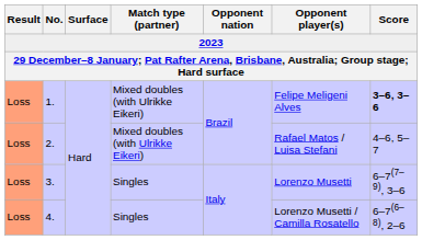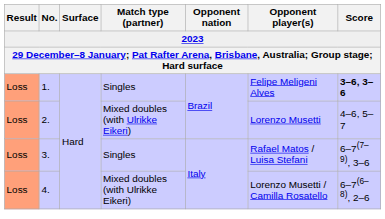 <table class=wikitable>
 <tr>
 <th>Result</th>
 <th>No.</th>
 <th>Surface</th>
 <th>Match type (partner)</th>
 <th>Opponent nation</th>
 <th>Opponent player(s)</th>
 <th>Score</th>
 </tr>
 <tr bgcolor="efefef" class="sortbottom">
 <td colspan="7" align="center"><strong><a href='#'>2023</a></strong></td>
 </tr>
 <tr>
 <th colspan="7"><a href='#'>29 December–8 January</a>; <a href='#'>Pat Rafter Arena</a>, <a href='#'>Brisbane</a>, Australia; Group stage; Hard surface</th>
 </tr>
 <tr style="background:#ccf;">
 <td bgcolor=FFA07A>Loss</td>
 <td>1.</td>
 <td rowspan="4">Hard</td>
-<td>Mixed doubles (with Ulrikke Eikeri)</td>
+<td>Singles</td>
 <td rowspan="2"> <a href='#'>Brazil</a></td>
 <td> <a href='#'>Felipe Meligeni Alves</a></td>
 <td><strong>3–6, 3–6</strong></td>
 </tr>
 <tr style="background:#ccf;">
 <td bgcolor=FFA07A>Loss</td>
 <td>2.</td>
 <td>Mixed doubles (with <a href='#'>Ulrikke Eikeri</a>)</td>
-<td> <a href='#'>Rafael Matos</a> /  <a href='#'>Luisa Stefani</a></td>
+<td> <a href='#'>Lorenzo Musetti</a></td>
 <td>4–6, 5–7</td>
 </tr>
 <tr style="background:#ccf;">
 <td bgcolor=FFA07A>Loss</td>
 <td>3.</td>
 <td>Singles</td>
 <td rowspan=2> <a href='#'>Italy</a></td>
-<td> <a href='#'>Lorenzo Musetti</a></td>
+<td> <a href='#'>Rafael Matos</a> /  <a href='#'>Luisa Stefani</a></td>
 <td>6–7<sup>(7–9)</sup>, 3–6</td>
 </tr>
 <tr style="background:#ccf;">
 <td bgcolor=FFA07A>Loss</td>
 <td>4.</td>
-<td>Singles</td>
+<td>Mixed doubles (with Ulrikke Eikeri)</td>
 <td> Lorenzo Musetti /  <a href='#'>Camilla Rosatello</a></td>
 <td>6–7<sup>(6–8)</sup>, 2–6</td>
 </tr>
 </table>
